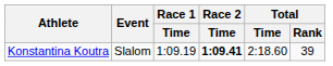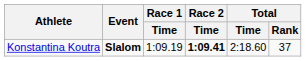 <table class="wikitable" style="font-size:90%">
 <tr>
 <th rowspan="2">Athlete</th>
 <th rowspan="2">Event</th>
 <th>Race 1</th>
 <th>Race 2</th>
 <th colspan="2">Total</th>
 </tr>
 <tr>
 <th>Time</th>
 <th>Time</th>
 <th>Time</th>
 <th>Rank</th>
 </tr>
 <tr>
 <td><a href='#'>Konstantina Koutra</a></td>
-<td>Slalom</td>
+<td><strong>Slalom</strong></td>
 <td align="center">1:09.19</td>
 <td align="center"><strong>1:09.41</strong></td>
 <td align="center">2:18.60</td>
-<td align="center">39</td>
+<td align="center">37</td>
 </tr>
 </table>
